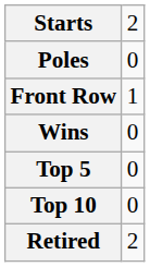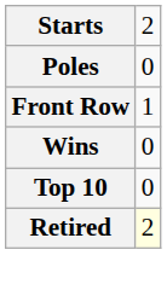 <table class="wikitable" style="text-align:center">
 <tr>
 <th>Starts</th>
 <td>2</td>
 </tr>
 <tr>
 <th>Poles</th>
 <td>0</td>
 </tr>
 <tr>
 <th>Front Row</th>
 <td>1</td>
 </tr>
 <tr>
 <th>Wins</th>
 <td>0</td>
 </tr>
 <tr>
-<th>Top 5</th>
-<td>0</td>
-</tr>
-<tr>
 <th>Top 10</th>
 <td>0</td>
 </tr>
 <tr>
 <th>Retired</th>
-<td>2</td>
+<td style="background: lightyellow;">2</td>
 </tr>
 </table>
